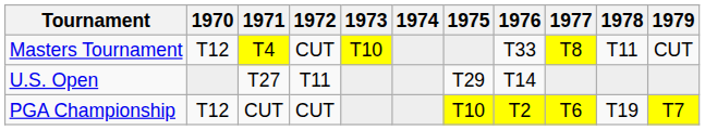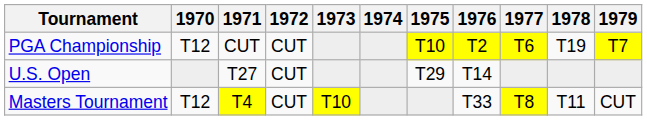 <table class="wikitable" style="font-size:95%;text-align:center;">
 <tr>
 <th>Tournament</th>
 <th>1970</th>
 <th>1971</th>
 <th>1972</th>
 <th>1973</th>
 <th>1974</th>
 <th>1975</th>
 <th>1976</th>
 <th>1977</th>
 <th>1978</th>
 <th>1979</th>
 </tr>
 <tr>
+<td align=left><a href='#'>PGA Championship</a></td>
+<td>T12</td>
+<td>CUT</td>
+<td>CUT</td>
+<td style="background:#eeeeee;"></td>
+<td style="background:#eeeeee;"></td>
+<td style="background:yellow;">T10</td>
+<td style="background:yellow;">T2</td>
+<td style="background:yellow;">T6</td>
+<td>T19</td>
+<td style="background:yellow;">T7</td>
+</tr>
+<tr>
+<td align=left><a href='#'>U.S. Open</a></td>
+<td style="background:#eeeeee;"></td>
+<td>T27</td>
+<td>CUT</td>
+<td style="background:#eeeeee;"></td>
+<td style="background:#eeeeee;"></td>
+<td>T29</td>
+<td>T14</td>
+<td style="background:#eeeeee;"></td>
+<td style="background:#eeeeee;"></td>
+<td style="background:#eeeeee;"></td>
+</tr>
+<tr>
 <td align=left><a href='#'>Masters Tournament</a></td>
 <td>T12</td>
 <td style="background:yellow;">T4</td>
 <td>CUT</td>
 <td style="background:yellow;">T10</td>
 <td style="background:#eeeeee;"></td>
 <td style="background:#eeeeee;"></td>
 <td>T33</td>
 <td style="background:yellow;">T8</td>
 <td>T11</td>
 <td>CUT</td>
 </tr>
-<tr>
-<td align=left><a href='#'>U.S. Open</a></td>
-<td style="background:#eeeeee;"></td>
-<td>T27</td>
-<td>T11</td>
-<td style="background:#eeeeee;"></td>
-<td style="background:#eeeeee;"></td>
-<td>T29</td>
-<td>T14</td>
-<td style="background:#eeeeee;"></td>
-<td style="background:#eeeeee;"></td>
-<td style="background:#eeeeee;"></td>
-</tr>
-<tr>
-<td align=left><a href='#'>PGA Championship</a></td>
-<td>T12</td>
-<td>CUT</td>
-<td>CUT</td>
-<td style="background:#eeeeee;"></td>
-<td style="background:#eeeeee;"></td>
-<td style="background:yellow;">T10</td>
-<td style="background:yellow;">T2</td>
-<td style="background:yellow;">T6</td>
-<td>T19</td>
-<td style="background:yellow;">T7</td>
-</tr>
 </table>
